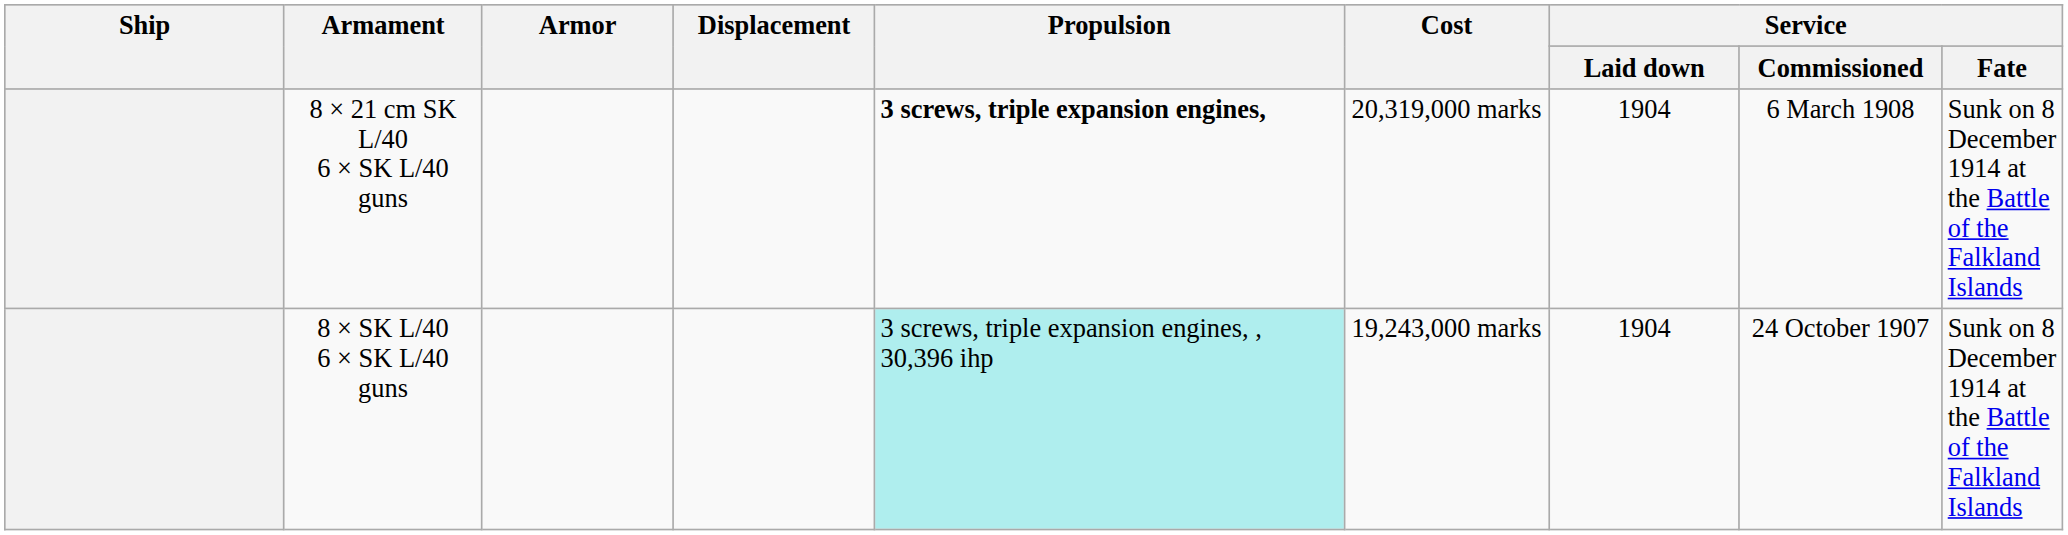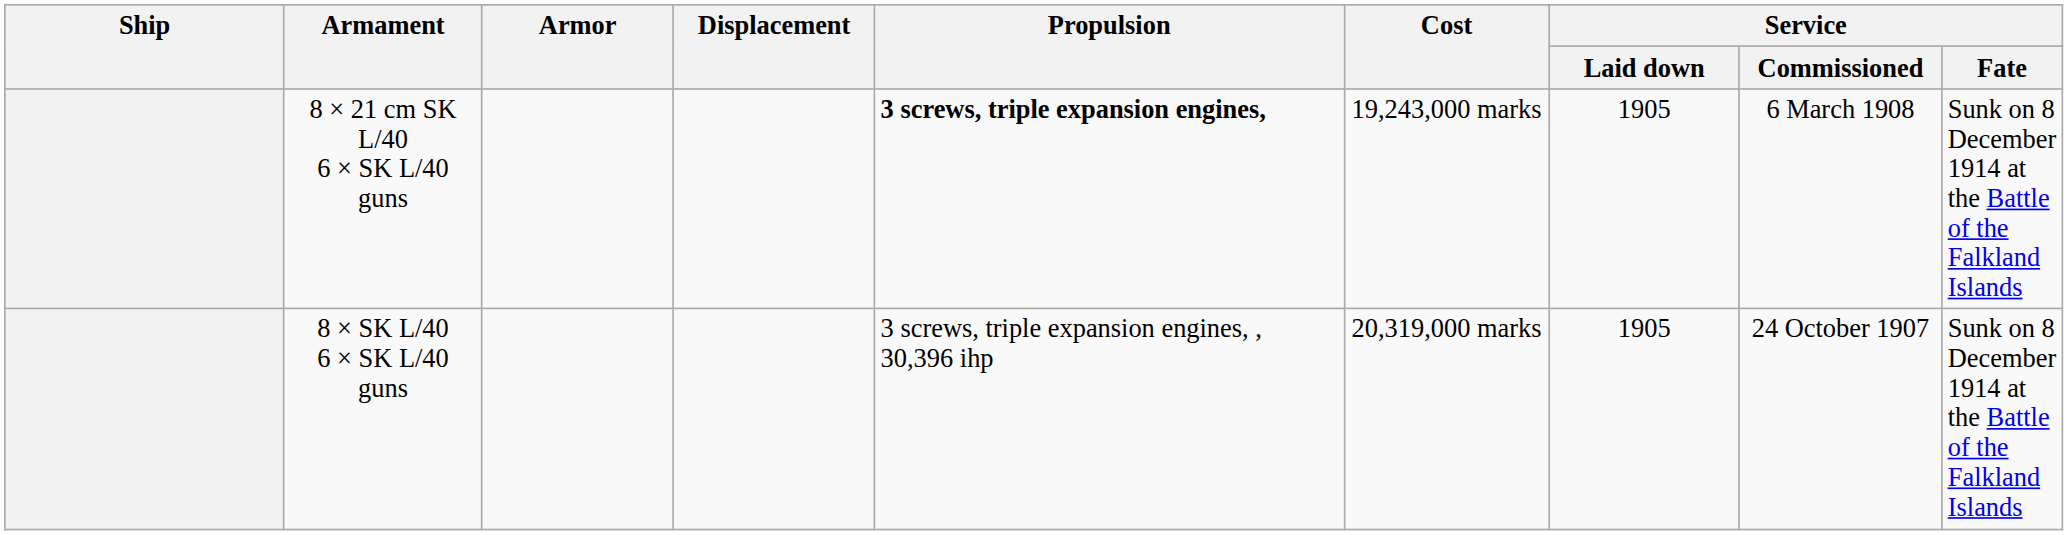 <table class="wikitable plainrowheaders" style="text-align: center;">
 <tr valign="top">
 <th scope="col" width="15%" rowspan="2">Ship</th>
 <th scope="col" width="10%" rowspan="2">Armament</th>
 <th scope="col" width="10%" rowspan="2">Armor</th>
 <th scope="col" width="10%" rowspan="2">Displacement</th>
 <th scope="col" width="25%" rowspan="2">Propulsion</th>
 <th scope="col" width="10%" rowspan="2">Cost</th>
 <th scope="col" width="40%" colspan="3">Service</th>
 </tr>
 <tr valign="top">
 <th scope="col" width="10%">Laid down</th>
 <th scope="col" width="10%">Commissioned</th>
 <th scope="col" width="20%">Fate</th>
 </tr>
 <tr valign="top">
 <th scope="row"></th>
 <td>8 × 21 cm SK L/40<br> 6 ×  SK L/40 guns</td>
 <td></td>
 <td></td>
 <td style="text-align: left;"><strong>3 screws, triple expansion engines, </strong></td>
-<td>20,319,000 marks</td>
-<td>1904</td>
+<td>19,243,000 marks</td>
+<td>1905</td>
 <td>6 March 1908</td>
 <td style="text-align: left;">Sunk on 8 December 1914 at the <a href='#'>Battle of the Falkland Islands</a></td>
 </tr>
 <tr valign="top">
 <th scope="row"></th>
 <td>8 ×  SK L/40 <br> 6 ×  SK L/40 guns</td>
 <td></td>
 <td></td>
-<td style="background: paleturquoise; text-align: left;">3 screws, triple expansion engines, , 30,396 ihp</td>
-<td>19,243,000 marks</td>
-<td>1904</td>
+<td style="text-align: left;">3 screws, triple expansion engines, , 30,396 ihp</td>
+<td>20,319,000 marks</td>
+<td>1905</td>
 <td>24 October 1907</td>
 <td style="text-align: left;">Sunk on 8 December 1914 at the <a href='#'>Battle of the Falkland Islands</a></td>
 </tr>
 </table>
